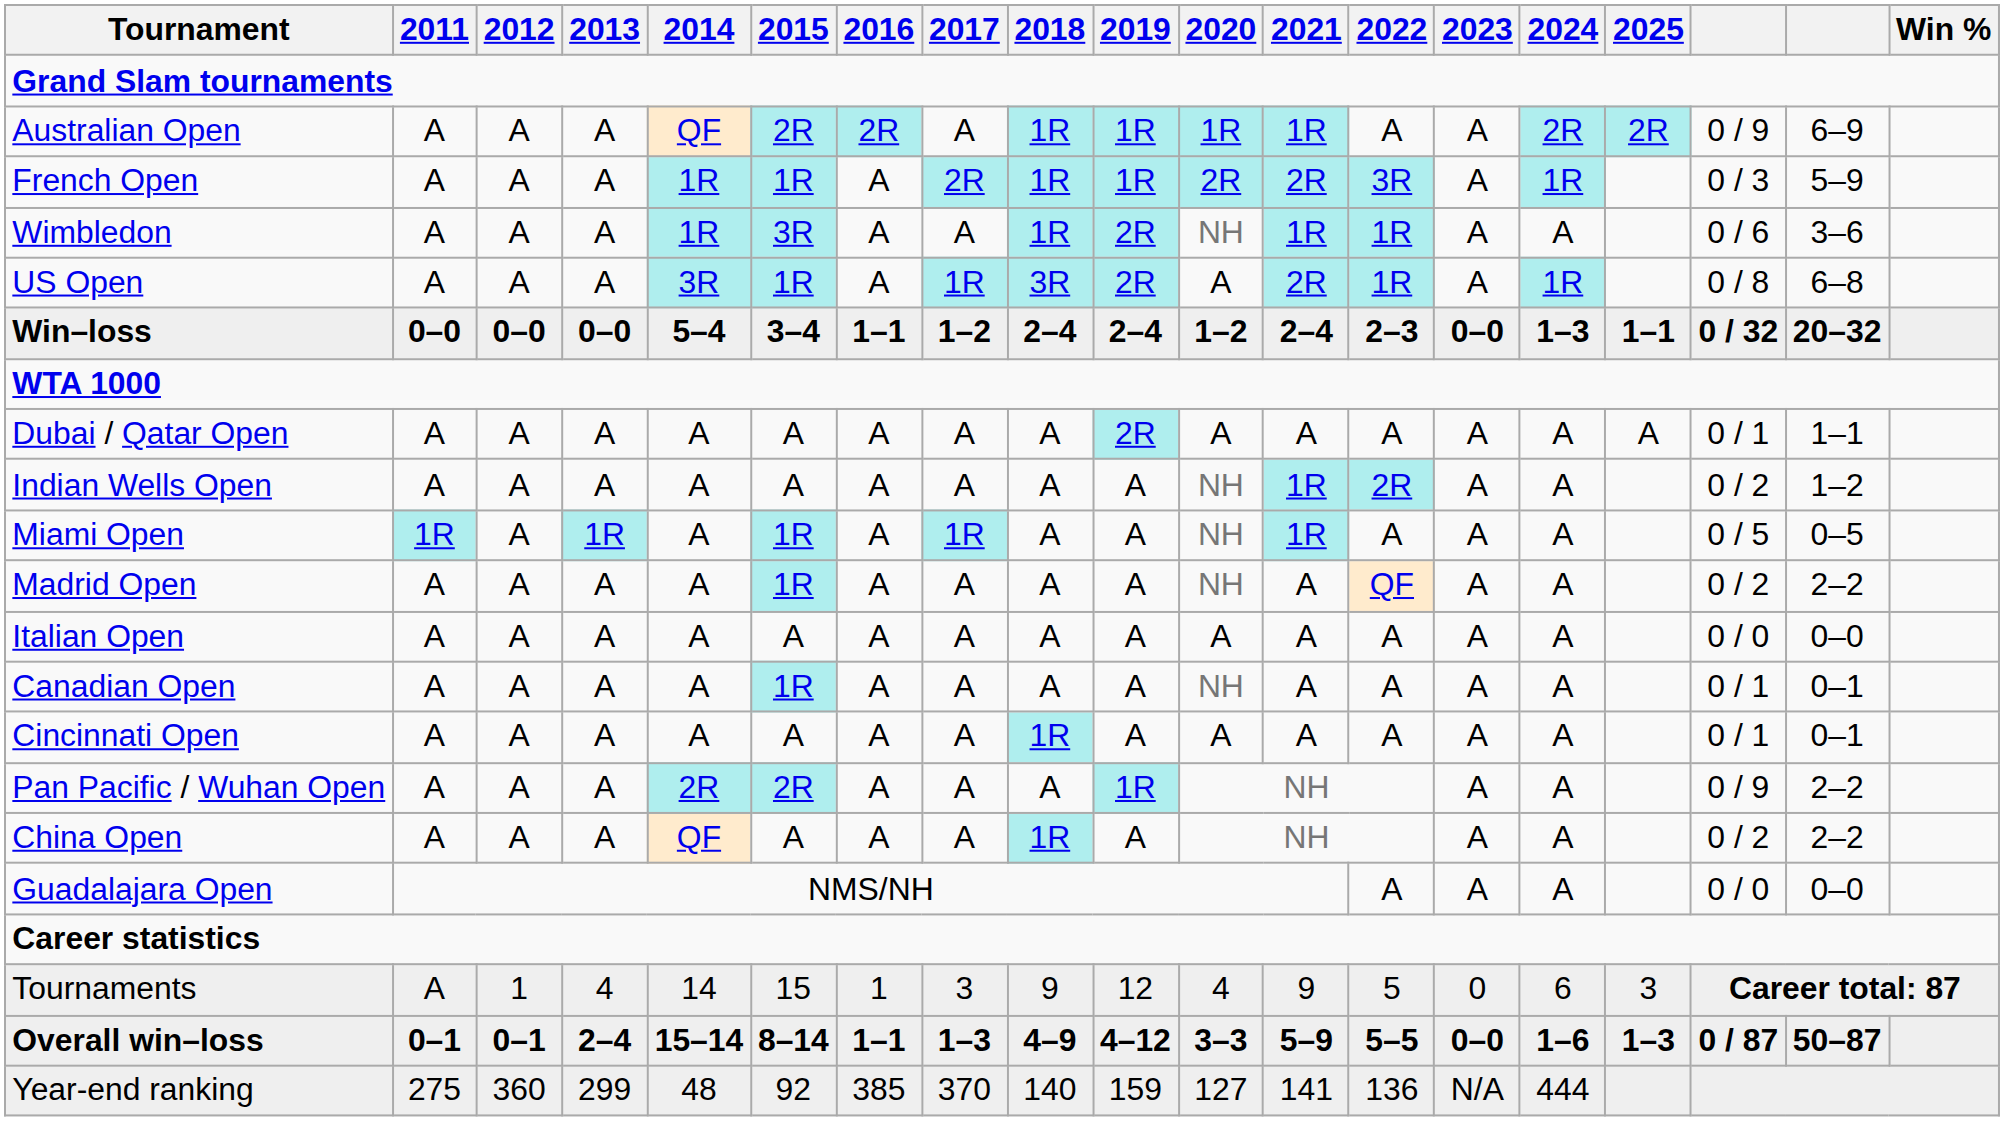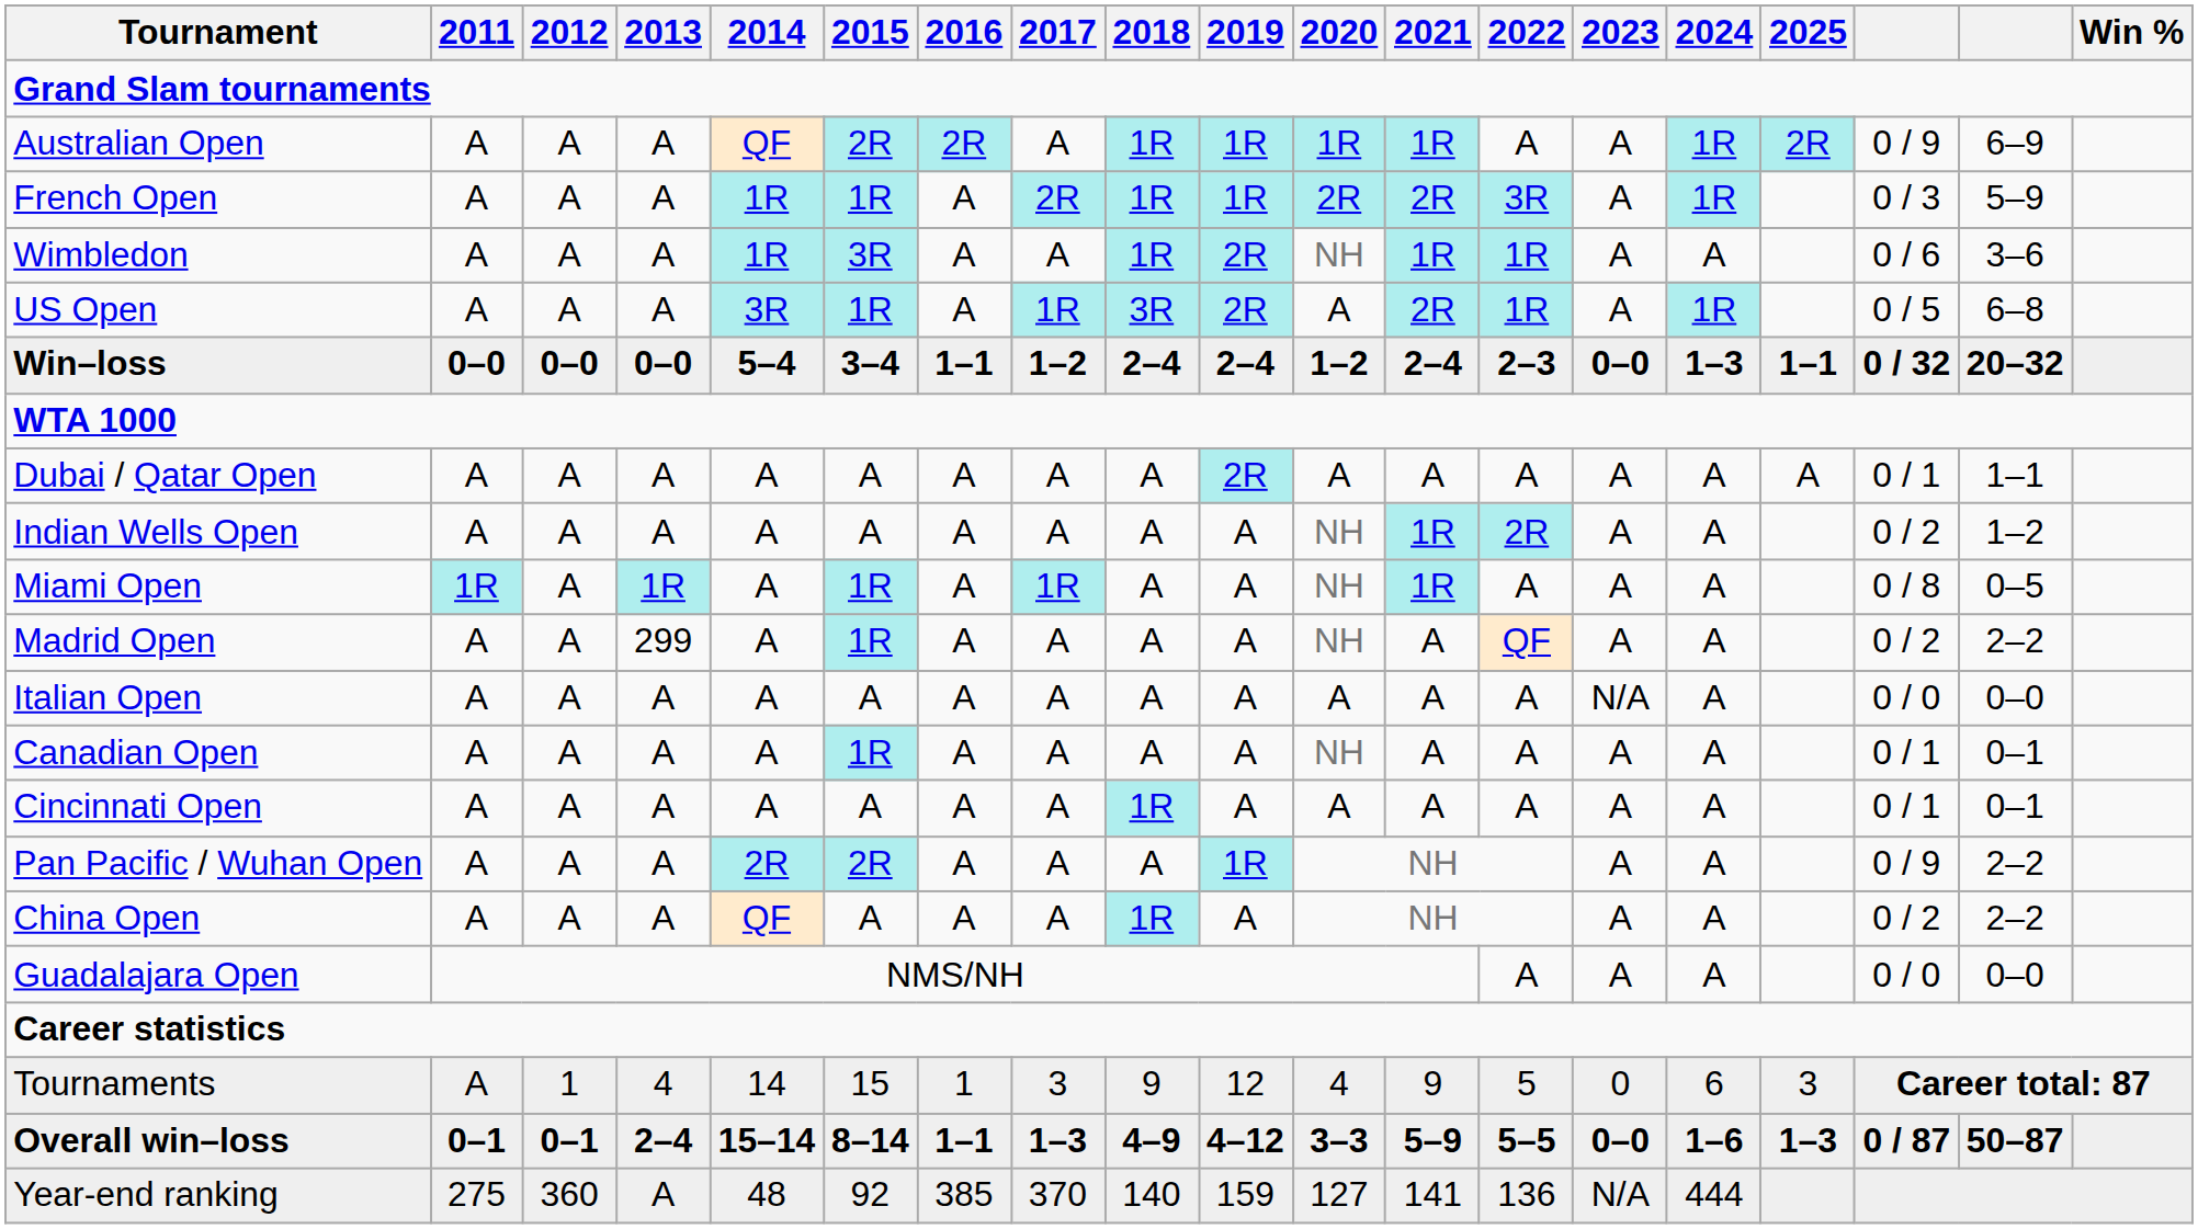 <table class="wikitable" style="text-align:center">
 <tr>
 <th>Tournament</th>
 <th><a href='#'>2011</a></th>
 <th><a href='#'>2012</a></th>
 <th><a href='#'>2013</a></th>
 <th><a href='#'>2014</a></th>
 <th><a href='#'>2015</a></th>
 <th><a href='#'>2016</a></th>
 <th><a href='#'>2017</a></th>
 <th><a href='#'>2018</a></th>
 <th><a href='#'>2019</a></th>
 <th><a href='#'>2020</a></th>
 <th><a href='#'>2021</a></th>
 <th><a href='#'>2022</a></th>
 <th><a href='#'>2023</a></th>
 <th><a href='#'>2024</a></th>
 <th><a href='#'>2025</a></th>
 <th></th>
 <th></th>
 <th>Win %</th>
 </tr>
 <tr>
 <td colspan="19" align="left"><strong><a href='#'>Grand Slam tournaments</a></strong></td>
 </tr>
 <tr>
 <td align="left"><a href='#'>Australian Open</a></td>
 <td>A</td>
 <td>A</td>
 <td>A</td>
 <td bgcolor="ffebcd"><a href='#'>QF</a></td>
 <td bgcolor="afeeee"><a href='#'>2R</a></td>
 <td bgcolor="afeeee"><a href='#'>2R</a></td>
 <td>A</td>
 <td bgcolor="afeeee"><a href='#'>1R</a></td>
 <td bgcolor="afeeee"><a href='#'>1R</a></td>
 <td bgcolor="afeeee"><a href='#'>1R</a></td>
 <td bgcolor="afeeee"><a href='#'>1R</a></td>
 <td>A</td>
 <td>A</td>
-<td bgcolor="afeeee"><a href='#'>2R</a></td>
+<td bgcolor="afeeee"><a href='#'>1R</a></td>
 <td bgcolor="afeeee"><a href='#'>2R</a></td>
 <td>0 / 9</td>
 <td>6–9</td>
 <td></td>
 </tr>
 <tr>
 <td align="left"><a href='#'>French Open</a></td>
 <td>A</td>
 <td>A</td>
 <td>A</td>
 <td bgcolor="afeeee"><a href='#'>1R</a></td>
 <td bgcolor="afeeee"><a href='#'>1R</a></td>
 <td>A</td>
 <td bgcolor="afeeee"><a href='#'>2R</a></td>
 <td bgcolor="afeeee"><a href='#'>1R</a></td>
 <td bgcolor="afeeee"><a href='#'>1R</a></td>
 <td bgcolor="afeeee"><a href='#'>2R</a></td>
 <td bgcolor="afeeee"><a href='#'>2R</a></td>
 <td bgcolor="afeeee"><a href='#'>3R</a></td>
 <td>A</td>
 <td bgcolor="afeeee"><a href='#'>1R</a></td>
 <td></td>
 <td>0 / 3</td>
 <td>5–9</td>
 <td></td>
 </tr>
 <tr>
 <td align="left"><a href='#'>Wimbledon</a></td>
 <td>A</td>
 <td>A</td>
 <td>A</td>
 <td bgcolor="afeeee"><a href='#'>1R</a></td>
 <td bgcolor="afeeee"><a href='#'>3R</a></td>
 <td>A</td>
 <td>A</td>
 <td bgcolor="afeeee"><a href='#'>1R</a></td>
 <td bgcolor="afeeee"><a href='#'>2R</a></td>
 <td style="color:#767676">NH</td>
 <td bgcolor="afeeee"><a href='#'>1R</a></td>
 <td bgcolor="afeeee"><a href='#'>1R</a></td>
 <td>A</td>
 <td>A</td>
 <td></td>
 <td>0 / 6</td>
 <td>3–6</td>
 <td></td>
 </tr>
 <tr>
 <td align="left"><a href='#'>US Open</a></td>
 <td>A</td>
 <td>A</td>
 <td>A</td>
 <td bgcolor="afeeee"><a href='#'>3R</a></td>
 <td bgcolor="afeeee"><a href='#'>1R</a></td>
 <td>A</td>
 <td bgcolor="afeeee"><a href='#'>1R</a></td>
 <td bgcolor="afeeee"><a href='#'>3R</a></td>
 <td bgcolor="afeeee"><a href='#'>2R</a></td>
 <td>A</td>
 <td bgcolor="afeeee"><a href='#'>2R</a></td>
 <td bgcolor="afeeee"><a href='#'>1R</a></td>
 <td>A</td>
 <td bgcolor="afeeee"><a href='#'>1R</a></td>
 <td></td>
-<td>0 / 8</td>
+<td>0 / 5</td>
 <td>6–8</td>
 <td></td>
 </tr>
 <tr style="background:#efefef;font-weight:bold">
 <td align="left">Win–loss</td>
 <td>0–0</td>
 <td>0–0</td>
 <td>0–0</td>
 <td>5–4</td>
 <td>3–4</td>
 <td>1–1</td>
 <td>1–2</td>
 <td>2–4</td>
 <td>2–4</td>
 <td>1–2</td>
 <td>2–4</td>
 <td>2–3</td>
 <td>0–0</td>
 <td>1–3</td>
 <td>1–1</td>
 <td>0 / 32</td>
 <td>20–32</td>
 <td></td>
 </tr>
 <tr>
 <td colspan="19" align="left"><strong><a href='#'>WTA 1000</a></strong></td>
 </tr>
 <tr>
 <td align="left"><a href='#'>Dubai</a> / <a href='#'>Qatar Open</a></td>
 <td>A</td>
 <td>A</td>
 <td>A</td>
 <td>A</td>
 <td>A</td>
 <td>A</td>
 <td>A</td>
 <td>A</td>
 <td bgcolor=afeeee><a href='#'>2R</a></td>
 <td>A</td>
 <td>A</td>
 <td>A</td>
 <td>A</td>
 <td>A</td>
 <td>A</td>
 <td>0 / 1</td>
 <td>1–1</td>
 <td></td>
 </tr>
 <tr>
 <td align="left"><a href='#'>Indian Wells Open</a></td>
 <td>A</td>
 <td>A</td>
 <td>A</td>
 <td>A</td>
 <td>A</td>
 <td>A</td>
 <td>A</td>
 <td>A</td>
 <td>A</td>
 <td style=color:#767676>NH</td>
 <td bgcolor=afeeee><a href='#'>1R</a></td>
 <td bgcolor=afeeee><a href='#'>2R</a></td>
 <td>A</td>
 <td>A</td>
 <td></td>
 <td>0 / 2</td>
 <td>1–2</td>
 <td></td>
 </tr>
 <tr>
 <td align="left"><a href='#'>Miami Open</a></td>
 <td bgcolor=afeeee><a href='#'>1R</a></td>
 <td>A</td>
 <td bgcolor=afeeee><a href='#'>1R</a></td>
 <td>A</td>
 <td bgcolor=afeeee><a href='#'>1R</a></td>
 <td>A</td>
 <td bgcolor=afeeee><a href='#'>1R</a></td>
 <td>A</td>
 <td>A</td>
 <td style=color:#767676>NH</td>
 <td bgcolor=afeeee><a href='#'>1R</a></td>
 <td>A</td>
 <td>A</td>
 <td>A</td>
 <td></td>
-<td>0 / 5</td>
+<td>0 / 8</td>
 <td>0–5</td>
 <td></td>
 </tr>
 <tr>
 <td align="left"><a href='#'>Madrid Open</a></td>
 <td>A</td>
 <td>A</td>
-<td>A</td>
+<td>299</td>
 <td>A</td>
 <td bgcolor=afeeee><a href='#'>1R</a></td>
 <td>A</td>
 <td>A</td>
 <td>A</td>
 <td>A</td>
 <td style=color:#767676>NH</td>
 <td>A</td>
 <td bgcolor=ffebcd><a href='#'>QF</a></td>
 <td>A</td>
 <td>A</td>
 <td></td>
 <td>0 / 2</td>
 <td>2–2</td>
 <td></td>
 </tr>
 <tr>
 <td align="left"><a href='#'>Italian Open</a></td>
 <td>A</td>
 <td>A</td>
 <td>A</td>
 <td>A</td>
 <td>A</td>
 <td>A</td>
 <td>A</td>
 <td>A</td>
 <td>A</td>
 <td>A</td>
 <td>A</td>
 <td>A</td>
-<td>A</td>
+<td>N/A</td>
 <td>A</td>
 <td></td>
 <td>0 / 0</td>
 <td>0–0</td>
 <td></td>
 </tr>
 <tr>
 <td align="left"><a href='#'>Canadian Open</a></td>
 <td>A</td>
 <td>A</td>
 <td>A</td>
 <td>A</td>
 <td bgcolor=afeeee><a href='#'>1R</a></td>
 <td>A</td>
 <td>A</td>
 <td>A</td>
 <td>A</td>
 <td style=color:#767676>NH</td>
 <td>A</td>
 <td>A</td>
 <td>A</td>
 <td>A</td>
 <td></td>
 <td>0 / 1</td>
 <td>0–1</td>
 <td></td>
 </tr>
 <tr>
 <td align="left"><a href='#'>Cincinnati Open</a></td>
 <td>A</td>
 <td>A</td>
 <td>A</td>
 <td>A</td>
 <td>A</td>
 <td>A</td>
 <td>A</td>
 <td bgcolor=afeeee><a href='#'>1R</a></td>
 <td>A</td>
 <td>A</td>
 <td>A</td>
 <td>A</td>
 <td>A</td>
 <td>A</td>
 <td></td>
 <td>0 / 1</td>
 <td>0–1</td>
 <td></td>
 </tr>
 <tr>
 <td align="left"><a href='#'>Pan Pacific</a> / <a href='#'>Wuhan Open</a></td>
 <td>A</td>
 <td>A</td>
 <td>A</td>
 <td bgcolor=afeeee><a href='#'>2R</a></td>
 <td bgcolor=afeeee><a href='#'>2R</a></td>
 <td>A</td>
 <td>A</td>
 <td>A</td>
 <td bgcolor=afeeee><a href='#'>1R</a></td>
 <td style=color:#767676 colspan="3">NH</td>
 <td>A</td>
 <td>A</td>
 <td></td>
 <td>0 / 9</td>
 <td>2–2</td>
 <td></td>
 </tr>
 <tr>
 <td align="left"><a href='#'>China Open</a></td>
 <td>A</td>
 <td>A</td>
 <td>A</td>
 <td bgcolor=ffebcd><a href='#'>QF</a></td>
 <td>A</td>
 <td>A</td>
 <td>A</td>
 <td bgcolor=afeeee><a href='#'>1R</a></td>
 <td>A</td>
 <td style=color:#767676 colspan="3">NH</td>
 <td>A</td>
 <td>A</td>
 <td></td>
 <td>0 / 2</td>
 <td>2–2</td>
 <td></td>
 </tr>
 <tr>
 <td align="left"><a href='#'>Guadalajara Open</a></td>
 <td colspan="11">NMS/NH</td>
 <td>A</td>
 <td>A</td>
 <td>A</td>
 <td></td>
 <td>0 / 0</td>
 <td>0–0</td>
 <td></td>
 </tr>
 <tr>
 <td colspan="19" align="left"><strong>Career statistics</strong></td>
 </tr>
 <tr bgcolor=efefef>
 <td align="left">Tournaments</td>
 <td>A</td>
 <td>1</td>
 <td>4</td>
 <td>14</td>
 <td>15</td>
 <td>1</td>
 <td>3</td>
 <td>9</td>
 <td>12</td>
 <td>4</td>
 <td>9</td>
 <td>5</td>
 <td>0</td>
 <td>6</td>
 <td>3</td>
 <td colspan="3"><strong>Career total: 87</strong></td>
 </tr>
 <tr style="background:#efefef;font-weight:bold">
 <td align="left">Overall win–loss</td>
 <td>0–1</td>
 <td>0–1</td>
 <td>2–4</td>
 <td>15–14</td>
 <td>8–14</td>
 <td>1–1</td>
 <td>1–3</td>
 <td>4–9</td>
 <td>4–12</td>
 <td>3–3</td>
 <td>5–9</td>
 <td>5–5</td>
 <td>0–0</td>
 <td>1–6</td>
 <td>1–3</td>
 <td>0 / 87</td>
 <td>50–87</td>
 <td></td>
 </tr>
 <tr bgcolor=efefef>
 <td align="left">Year-end ranking</td>
 <td>275</td>
 <td>360</td>
-<td>299</td>
+<td>A</td>
 <td>48</td>
 <td>92</td>
 <td>385</td>
 <td>370</td>
 <td>140</td>
 <td>159</td>
 <td>127</td>
 <td>141</td>
 <td>136</td>
 <td>N/A</td>
 <td>444</td>
 <td></td>
 <td colspan="3"></td>
 </tr>
 </table>
